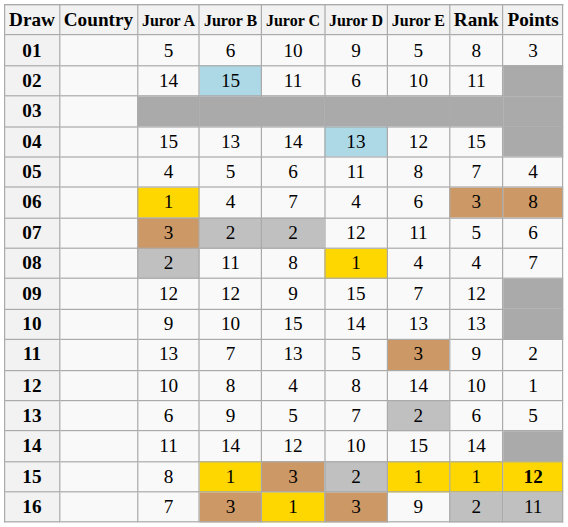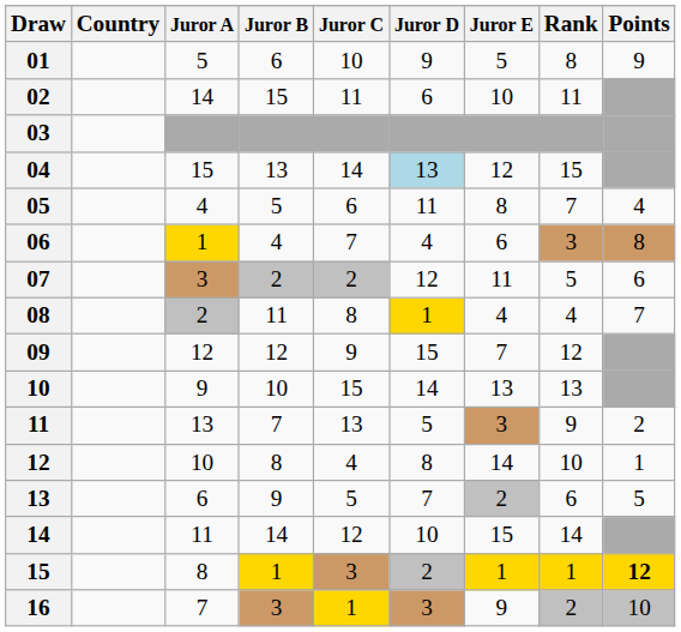 <table class="sortable wikitable collapsible plainrowheaders" style="text-align:center;">
 <tr>
 </tr>
 <tr>
 <th scope="col">Draw</th>
 <th scope="col">Country</th>
 <th scope="col"><small>Juror A</small></th>
 <th scope="col"><small>Juror B</small></th>
 <th scope="col"><small>Juror C</small></th>
 <th scope="col"><small>Juror D</small></th>
 <th scope="col"><small>Juror E</small></th>
 <th scope="col">Rank</th>
 <th scope="col">Points</th>
 </tr>
 <tr>
 <th scope="row" style="text-align:center;">01</th>
 <td style="text-align:left;"></td>
 <td>5</td>
 <td>6</td>
 <td>10</td>
 <td>9</td>
 <td>5</td>
 <td>8</td>
-<td>3</td>
+<td>9</td>
 </tr>
 <tr>
 <th scope="row" style="text-align:center;">02</th>
 <td style="text-align:left;"></td>
 <td>14</td>
-<td style="background: lightblue;">15</td>
+<td>15</td>
 <td>11</td>
 <td>6</td>
 <td>10</td>
 <td>11</td>
 <td style="background:#AAAAAA;"></td>
 </tr>
 <tr class="sortbottom">
 <th scope="row" style="text-align:center;">03</th>
 <td style="text-align:left;"></td>
 <td style="background:#AAAAAA;"></td>
 <td style="background:#AAAAAA;"></td>
 <td style="background:#AAAAAA;"></td>
 <td style="background:#AAAAAA;"></td>
 <td style="background:#AAAAAA;"></td>
 <td style="background:#AAAAAA;"></td>
 <td style="background:#AAAAAA;"></td>
 </tr>
 <tr>
 <th scope="row" style="text-align:center;">04</th>
 <td style="text-align:left;"></td>
 <td>15</td>
 <td>13</td>
 <td>14</td>
 <td style="background: lightblue;">13</td>
 <td>12</td>
 <td>15</td>
 <td style="background:#AAAAAA;"></td>
 </tr>
 <tr>
 <th scope="row" style="text-align:center;">05</th>
 <td style="text-align:left;"></td>
 <td>4</td>
 <td>5</td>
 <td>6</td>
 <td>11</td>
 <td>8</td>
 <td>7</td>
 <td>4</td>
 </tr>
 <tr>
 <th scope="row" style="text-align:center;">06</th>
 <td style="text-align:left;"></td>
 <td style="background:gold;">1</td>
 <td>4</td>
 <td>7</td>
 <td>4</td>
 <td>6</td>
 <td style="background:#CC9966;">3</td>
 <td style="background:#CC9966;">8</td>
 </tr>
 <tr>
 <th scope="row" style="text-align:center;">07</th>
 <td style="text-align:left;"></td>
 <td style="background:#CC9966;">3</td>
 <td style="background:silver;">2</td>
 <td style="background:silver">2</td>
 <td>12</td>
 <td>11</td>
 <td>5</td>
 <td>6</td>
 </tr>
 <tr>
 <th scope="row" style="text-align:center;">08</th>
 <td style="text-align:left;"></td>
 <td style="background:silver">2</td>
 <td>11</td>
 <td>8</td>
 <td style="background:gold;">1</td>
 <td>4</td>
 <td>4</td>
 <td>7</td>
 </tr>
 <tr>
 <th scope="row" style="text-align:center;">09</th>
 <td style="text-align:left;"></td>
 <td>12</td>
 <td>12</td>
 <td>9</td>
 <td>15</td>
 <td>7</td>
 <td>12</td>
 <td style="background:#AAAAAA;"></td>
 </tr>
 <tr>
 <th scope="row" style="text-align:center;">10</th>
 <td style="text-align:left;"></td>
 <td>9</td>
 <td>10</td>
 <td>15</td>
 <td>14</td>
 <td>13</td>
 <td>13</td>
 <td style="background:#AAAAAA;"></td>
 </tr>
 <tr>
 <th scope="row" style="text-align:center;">11</th>
 <td style="text-align:left;"></td>
 <td>13</td>
 <td>7</td>
 <td>13</td>
 <td>5</td>
 <td style="background:#CC9966;">3</td>
 <td>9</td>
 <td>2</td>
 </tr>
 <tr>
 <th scope="row" style="text-align:center;">12</th>
 <td style="text-align:left;"></td>
 <td>10</td>
 <td>8</td>
 <td>4</td>
 <td>8</td>
 <td>14</td>
 <td>10</td>
 <td>1</td>
 </tr>
 <tr>
 <th scope="row" style="text-align:center;">13</th>
 <td style="text-align:left;"></td>
 <td>6</td>
 <td>9</td>
 <td>5</td>
 <td>7</td>
 <td style="background:silver;">2</td>
 <td>6</td>
 <td>5</td>
 </tr>
 <tr>
 <th scope="row" style="text-align:center;">14</th>
 <td style="text-align:left;"></td>
 <td>11</td>
 <td>14</td>
 <td>12</td>
 <td>10</td>
 <td>15</td>
 <td>14</td>
 <td style="background:#AAAAAA;"></td>
 </tr>
 <tr>
 <th scope="row" style="text-align:center;">15</th>
 <td style="text-align:left;"></td>
 <td>8</td>
 <td style="background:gold">1</td>
 <td style="background:#CC9966;">3</td>
 <td style="background:silver">2</td>
 <td style="background:gold">1</td>
 <td style="background:gold">1</td>
 <td style="background:gold"><strong>12</strong></td>
 </tr>
 <tr>
 <th scope="row" style="text-align:center;">16</th>
 <td style="text-align:left;"></td>
 <td>7</td>
 <td style="background:#CC9966;">3</td>
 <td style="background:gold">1</td>
 <td style="background:#CC9966;">3</td>
 <td>9</td>
 <td style="background:silver;">2</td>
-<td style="background:silver;">11</td>
+<td style="background:silver;">10</td>
 </tr>
 </table>
